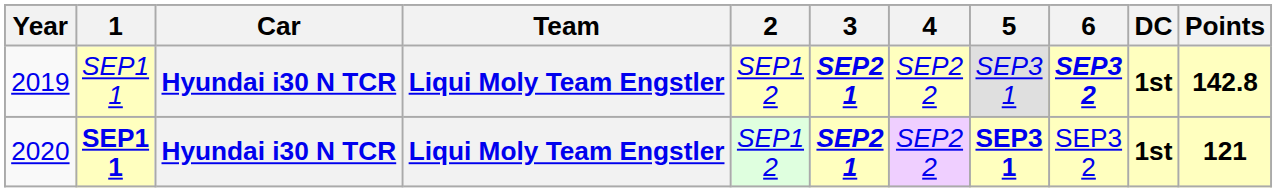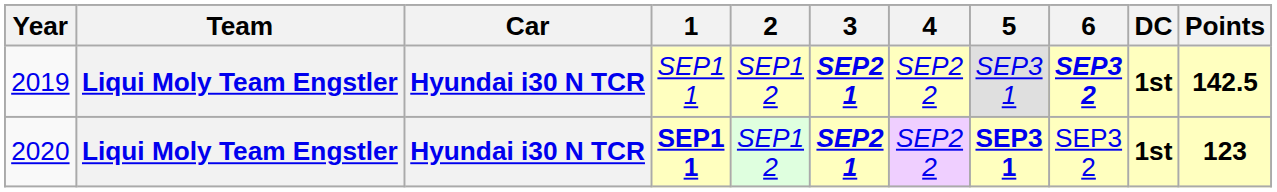 <table class="wikitable" style="text-align:center; font-size:85%">
 <tr>
 <th>Year</th>
+<th>Team</th>
+<th>Car</th>
 <th>1</th>
-<th>Car</th>
-<th>Team</th>
 <th>2</th>
 <th>3</th>
 <th>4</th>
 <th>5</th>
 <th>6</th>
 <th>DC</th>
 <th>Points</th>
 </tr>
 <tr>
 <td><a href='#'>2019</a></td>
+<th nowrap><a href='#'>Liqui Moly Team Engstler</a></th>
+<th nowrap><a href='#'>Hyundai i30 N TCR</a></th>
 <td style="background:#FFFFBF;"><em><a href='#'>SEP1<br>1</a></em><br></td>
-<th nowrap><a href='#'>Hyundai i30 N TCR</a></th>
-<th nowrap><a href='#'>Liqui Moly Team Engstler</a></th>
 <td style="background:#FFFFBF;"><em><a href='#'>SEP1<br>2</a></em><br></td>
 <td style="background:#FFFFBF;"><strong><em><a href='#'>SEP2<br>1</a></em></strong><br></td>
 <td style="background:#FFFFBF;"><em><a href='#'>SEP2<br>2</a></em><br></td>
 <td style="background:#DFDFDF;"><em><a href='#'>SEP3<br>1</a></em><br></td>
 <td style="background:#FFFFBF;"><strong><em><a href='#'>SEP3<br>2</a></em><br></strong></td>
 <th style="background:#FFFFBF;">1st</th>
-<th style="background:#FFFFBF;">142.8</th>
+<th style="background:#FFFFBF;">142.5</th>
 </tr>
 <tr>
 <td><a href='#'>2020</a></td>
+<th nowrap><a href='#'>Liqui Moly Team Engstler</a></th>
+<th nowrap><a href='#'>Hyundai i30 N TCR</a></th>
 <td style="background:#FFFFBF;"><strong><a href='#'>SEP1<br>1</a></strong><br></td>
-<th nowrap><a href='#'>Hyundai i30 N TCR</a></th>
-<th nowrap><a href='#'>Liqui Moly Team Engstler</a></th>
 <td style="background:#DFFFDF;"><em><a href='#'>SEP1<br>2</a></em><br></td>
 <td style="background:#FFFFBF;"><strong><em><a href='#'>SEP2<br>1</a></em></strong><br></td>
 <td style="background:#EFCFFF;"><em><a href='#'>SEP2<br>2</a></em><br></td>
 <td style="background:#FFFFBF;"><strong><a href='#'>SEP3<br>1</a></strong><br></td>
 <td style="background:#FFFFBF;"><a href='#'>SEP3<br>2</a><br></td>
 <th style="background:#FFFFBF;">1st</th>
-<th style="background:#FFFFBF;">121</th>
+<th style="background:#FFFFBF;">123</th>
 </tr>
 </table>
